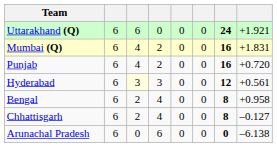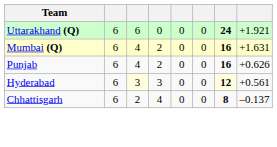 <table class="wikitable" style="text-align:center">
 <tr>
 <th style="width:140px;">Team</th>
 <th style="width:25px;"></th>
 <th style="width:25px;"></th>
 <th style="width:25px;"></th>
 <th style="width:25px;"></th>
 <th style="width:25px;"></th>
 <th style="width:25px;"></th>
 <th style="width:40px;"></th>
 </tr>
 <tr style="background:#cfc;">
 <td style="text-align:left"><a href='#'>Uttarakhand</a> <strong>(Q)</strong></td>
 <td>6</td>
 <td>6</td>
 <td>0</td>
 <td>0</td>
 <td>0</td>
 <td><strong>24</strong></td>
 <td>+1.921</td>
 </tr>
 <tr style="background:#ffc;">
 <td style="text-align:left"><a href='#'>Mumbai</a>  <strong>(Q)</strong></td>
 <td>6</td>
 <td>4</td>
 <td>2</td>
 <td>0</td>
 <td>0</td>
 <td><strong>16</strong></td>
-<td>+1.831</td>
+<td>+1.631</td>
 </tr>
 <tr>
 <td style="text-align:left"><a href='#'>Punjab</a></td>
 <td>6</td>
 <td>4</td>
 <td>2</td>
 <td>0</td>
 <td>0</td>
 <td><strong>16</strong></td>
-<td>+0.720</td>
+<td>+0.626</td>
 </tr>
 <tr>
 <td style="text-align:left"><a href='#'>Hyderabad</a></td>
 <td>6</td>
 <td style="background: lightyellow;">3</td>
 <td>3</td>
 <td>0</td>
 <td>0</td>
-<td><strong>12</strong></td>
+<td style="background: lightyellow;"><strong>12</strong></td>
 <td>+0.561</td>
-</tr>
-<tr>
-<td style="text-align:left"><a href='#'>Bengal</a></td>
-<td>6</td>
-<td>2</td>
-<td>4</td>
-<td>0</td>
-<td>0</td>
-<td><strong>8</strong></td>
-<td>+0.958</td>
 </tr>
 <tr>
 <td style="text-align:left"><a href='#'>Chhattisgarh</a></td>
 <td>6</td>
 <td>2</td>
 <td>4</td>
 <td>0</td>
 <td>0</td>
 <td><strong>8</strong></td>
-<td>–0.127</td>
-</tr>
-<tr>
-<td style="text-align:left"><a href='#'>Arunachal Pradesh</a></td>
-<td>6</td>
-<td>0</td>
-<td>6</td>
-<td>0</td>
-<td>0</td>
-<td><strong>0</strong></td>
-<td>–6.138</td>
+<td>–0.137</td>
 </tr>
 </table>
